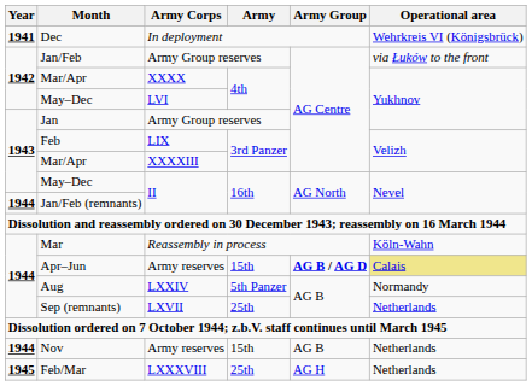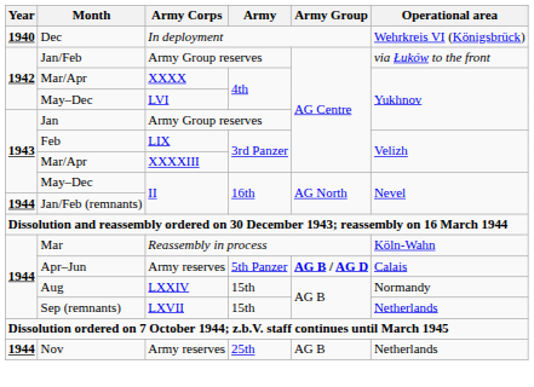 <table class="wikitable">
 <tr>
 <th>Year</th>
 <th>Month</th>
 <th>Army Corps</th>
 <th>Army</th>
 <th>Army Group</th>
 <th>Operational area</th>
 </tr>
 <tr>
-<td><strong><u>1941</u></strong></td>
+<td><strong><u>1940</u></strong></td>
 <td>Dec</td>
 <td colspan="3"><em>In deployment</em></td>
 <td><a href='#'>Wehrkreis VI</a> (<a href='#'>Königsbrück</a>)</td>
 </tr>
 <tr>
 <td rowspan="3"><strong><u>1942</u></strong></td>
 <td>Jan/Feb</td>
 <td colspan="2">Army Group reserves</td>
 <td rowspan="6"><a href='#'>AG Centre</a></td>
 <td><em>via <a href='#'>Łuków</a> to the front</em></td>
 </tr>
 <tr>
 <td>Mar/Apr</td>
 <td><a href='#'>XXXX</a></td>
 <td rowspan="2"><a href='#'>4th</a></td>
 <td rowspan="3"><a href='#'>Yukhnov</a></td>
 </tr>
 <tr>
 <td>May–Dec</td>
 <td><a href='#'>LVI</a></td>
 </tr>
 <tr>
 <td rowspan="4"><strong><u>1943</u></strong></td>
 <td>Jan</td>
 <td colspan="2">Army Group reserves</td>
 </tr>
 <tr>
 <td>Feb</td>
 <td><a href='#'>LIX</a></td>
 <td rowspan="2"><a href='#'>3rd Panzer</a></td>
 <td rowspan="2"><a href='#'>Velizh</a></td>
 </tr>
 <tr>
 <td>Mar/Apr</td>
 <td><a href='#'>XXXXIII</a></td>
 </tr>
 <tr>
 <td>May–Dec</td>
 <td rowspan="2"><a href='#'>II</a></td>
 <td rowspan="2"><a href='#'>16th</a></td>
 <td rowspan="2"><a href='#'>AG North</a></td>
 <td rowspan="2"><a href='#'>Nevel</a></td>
 </tr>
 <tr>
 <td><strong><u>1944</u></strong></td>
 <td>Jan/Feb (remnants)</td>
 </tr>
 <tr>
 <td colspan="6"><strong>Dissolution and reassembly ordered on 30 December 1943; reassembly on 16 March 1944</strong></td>
 </tr>
 <tr>
 <td rowspan="4"><strong><u>1944</u></strong></td>
 <td>Mar</td>
 <td colspan="3"><em>Reassembly in process</em></td>
 <td><a href='#'>Köln-Wahn</a></td>
 </tr>
 <tr>
 <td>Apr–Jun</td>
 <td>Army reserves</td>
-<td><a href='#'>15th</a></td>
+<td><a href='#'>5th Panzer</a></td>
 <td><strong><a href='#'>AG B</a> / <a href='#'>AG D</a></strong></td>
-<td style="background: khaki;"><a href='#'>Calais</a></td>
+<td><a href='#'>Calais</a></td>
 </tr>
 <tr>
 <td>Aug</td>
 <td><a href='#'>LXXIV</a></td>
-<td><a href='#'>5th Panzer</a></td>
+<td>15th</td>
 <td rowspan="2">AG B</td>
 <td>Normandy</td>
 </tr>
 <tr>
 <td>Sep (remnants)</td>
 <td><a href='#'>LXVII</a></td>
-<td><a href='#'>25th</a></td>
+<td>15th</td>
 <td><a href='#'>Netherlands</a></td>
 </tr>
 <tr>
 <td colspan="6"><strong>Dissolution ordered on 7 October 1944; z.b.V. staff continues until March 1945</strong></td>
 </tr>
 <tr>
 <td><strong><u>1944</u></strong></td>
 <td>Nov</td>
 <td>Army reserves</td>
-<td>15th</td>
+<td><a href='#'>25th</a></td>
 <td>AG B</td>
 <td>Netherlands</td>
 </tr>
-<tr>
-<td><strong><u>1945</u></strong></td>
-<td>Feb/Mar</td>
-<td><a href='#'>LXXXVIII</a></td>
-<td><a href='#'>25th</a></td>
-<td><a href='#'>AG H</a></td>
-<td>Netherlands</td>
-</tr>
 </table>
